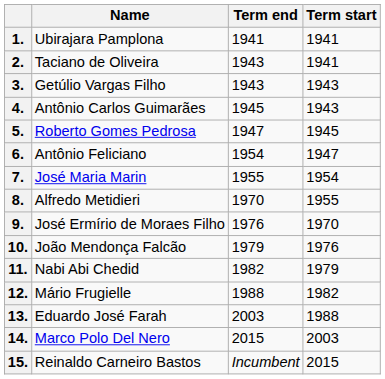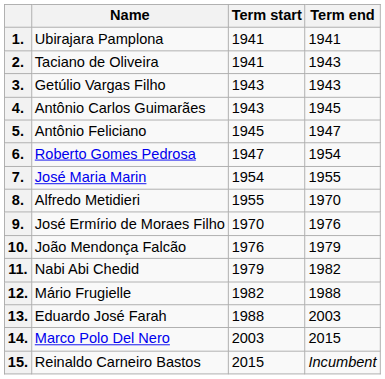 <table class="wikitable">
 <tr>
 <th></th>
 <th>Name</th>
+<th>Term start</th>
 <th>Term end</th>
-<th>Term start</th>
 </tr>
 <tr>
 <th>1.</th>
 <td>Ubirajara Pamplona</td>
 <td>1941</td>
 <td>1941</td>
 </tr>
 <tr>
 <th>2.</th>
 <td>Taciano de Oliveira</td>
+<td>1941</td>
 <td>1943</td>
-<td>1941</td>
 </tr>
 <tr>
 <th>3.</th>
 <td>Getúlio Vargas Filho</td>
 <td>1943</td>
 <td>1943</td>
 </tr>
 <tr>
 <th>4.</th>
 <td>Antônio Carlos Guimarães</td>
+<td>1943</td>
 <td>1945</td>
-<td>1943</td>
 </tr>
 <tr>
 <th>5.</th>
-<td><a href='#'>Roberto Gomes Pedrosa</a></td>
+<td>Antônio Feliciano</td>
+<td>1945</td>
 <td>1947</td>
-<td>1945</td>
 </tr>
 <tr>
 <th>6.</th>
-<td>Antônio Feliciano</td>
+<td><a href='#'>Roberto Gomes Pedrosa</a></td>
+<td>1947</td>
 <td>1954</td>
-<td>1947</td>
 </tr>
 <tr>
 <th>7.</th>
 <td><a href='#'>José Maria Marin</a></td>
+<td>1954</td>
 <td>1955</td>
-<td>1954</td>
 </tr>
 <tr>
 <th>8.</th>
 <td>Alfredo Metidieri</td>
+<td>1955</td>
 <td>1970</td>
-<td>1955</td>
 </tr>
 <tr>
 <th>9.</th>
 <td>José Ermírio de Moraes Filho</td>
+<td>1970</td>
 <td>1976</td>
-<td>1970</td>
 </tr>
 <tr>
 <th>10.</th>
 <td>João Mendonça Falcão</td>
+<td>1976</td>
 <td>1979</td>
-<td>1976</td>
 </tr>
 <tr>
 <th>11.</th>
 <td>Nabi Abi Chedid</td>
+<td>1979</td>
 <td>1982</td>
-<td>1979</td>
 </tr>
 <tr>
 <th>12.</th>
 <td>Mário Frugielle</td>
+<td>1982</td>
 <td>1988</td>
-<td>1982</td>
 </tr>
 <tr>
 <th>13.</th>
 <td>Eduardo José Farah</td>
+<td>1988</td>
 <td>2003</td>
-<td>1988</td>
 </tr>
 <tr>
 <th>14.</th>
 <td><a href='#'>Marco Polo Del Nero</a></td>
+<td>2003</td>
 <td>2015</td>
-<td>2003</td>
 </tr>
 <tr>
 <th>15.</th>
 <td>Reinaldo Carneiro Bastos</td>
+<td>2015</td>
 <td><em>Incumbent</em></td>
-<td>2015</td>
 </tr>
 </table>
